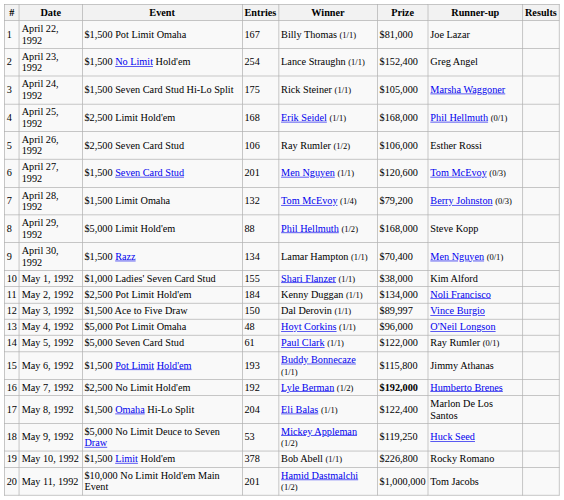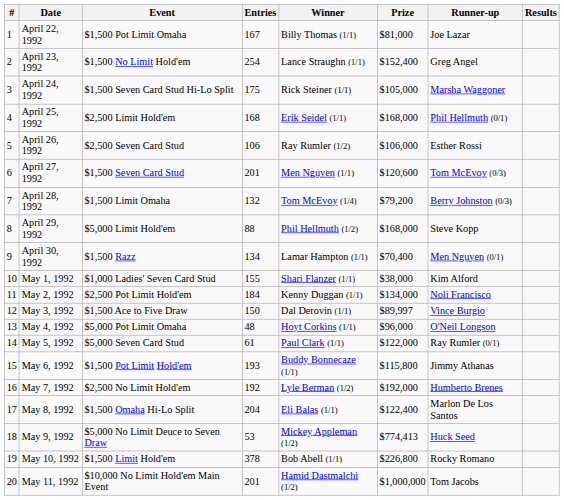 <table class="wikitable sortable">
 <tr>
 <th>#</th>
 <th>Date</th>
 <th bgcolor="#FFEBAD">Event</th>
 <th>Entries</th>
 <th bgcolor="#FFEBAD">Winner</th>
 <th bgcolor="#FFEBAD">Prize</th>
 <th bgcolor="#FFEBAD">Runner-up</th>
 <th>Results</th>
 </tr>
 <tr>
 <td>1</td>
 <td>April 22, 1992</td>
 <td>$1,500 Pot Limit Omaha</td>
 <td>167</td>
 <td>Billy Thomas <small>(1/1)</small></td>
 <td>$81,000</td>
 <td>Joe Lazar</td>
 <td></td>
 </tr>
 <tr>
 <td>2</td>
 <td>April 23, 1992</td>
 <td>$1,500 <a href='#'>No Limit</a> Hold'em</td>
 <td>254</td>
 <td>Lance Straughn <small>(1/1)</small></td>
 <td>$152,400</td>
 <td>Greg Angel</td>
 <td></td>
 </tr>
 <tr>
 <td>3</td>
 <td>April 24, 1992</td>
 <td>$1,500 Seven Card Stud Hi-Lo Split</td>
 <td>175</td>
 <td>Rick Steiner <small>(1/1)</small></td>
 <td>$105,000</td>
 <td><a href='#'>Marsha Waggoner</a></td>
 <td></td>
 </tr>
 <tr>
 <td>4</td>
 <td>April 25, 1992</td>
 <td>$2,500 Limit Hold'em</td>
 <td>168</td>
 <td><a href='#'>Erik Seidel</a> <small>(1/1)</small></td>
 <td>$168,000</td>
 <td><a href='#'>Phil Hellmuth</a> <small>(0/1)</small></td>
 <td></td>
 </tr>
 <tr>
 <td>5</td>
 <td>April 26, 1992</td>
 <td>$2,500 Seven Card Stud</td>
 <td>106</td>
 <td>Ray Rumler <small>(1/2)</small></td>
 <td>$106,000</td>
 <td>Esther Rossi</td>
 <td></td>
 </tr>
 <tr>
 <td>6</td>
 <td>April 27, 1992</td>
 <td>$1,500 <a href='#'>Seven Card Stud</a></td>
 <td>201</td>
 <td><a href='#'>Men Nguyen</a> <small>(1/1)</small></td>
 <td>$120,600</td>
 <td><a href='#'>Tom McEvoy</a> <small>(0/3)</small></td>
 <td></td>
 </tr>
 <tr>
 <td>7</td>
 <td>April 28, 1992</td>
 <td>$1,500 Limit Omaha</td>
 <td>132</td>
 <td><a href='#'>Tom McEvoy</a> <small>(1/4)</small></td>
 <td>$79,200</td>
 <td><a href='#'>Berry Johnston</a> <small>(0/3)</small></td>
 <td></td>
 </tr>
 <tr>
 <td>8</td>
 <td>April 29, 1992</td>
 <td>$5,000 Limit Hold'em</td>
 <td>88</td>
 <td><a href='#'>Phil Hellmuth</a> <small>(1/2)</small></td>
 <td>$168,000</td>
 <td>Steve Kopp</td>
 <td></td>
 </tr>
 <tr>
 <td>9</td>
 <td>April 30, 1992</td>
 <td>$1,500 <a href='#'>Razz</a></td>
 <td>134</td>
 <td>Lamar Hampton <small>(1/1)</small></td>
 <td>$70,400</td>
 <td><a href='#'>Men Nguyen</a> <small>(0/1)</small></td>
 <td></td>
 </tr>
 <tr>
 <td>10</td>
 <td>May 1, 1992</td>
 <td>$1,000 Ladies' Seven Card Stud</td>
 <td>155</td>
 <td><a href='#'>Shari Flanzer</a> <small>(1/1)</small></td>
 <td>$38,000</td>
 <td>Kim Alford</td>
 <td></td>
 </tr>
 <tr>
 <td>11</td>
 <td>May 2, 1992</td>
 <td>$2,500 Pot Limit Hold'em</td>
 <td>184</td>
 <td>Kenny Duggan <small>(1/1)</small></td>
 <td>$134,000</td>
 <td><a href='#'>Noli Francisco</a></td>
 <td></td>
 </tr>
 <tr>
 <td>12</td>
 <td>May 3, 1992</td>
 <td>$1,500 Ace to Five Draw</td>
 <td>150</td>
 <td>Dal Derovin <small>(1/1)</small></td>
 <td>$89,997</td>
 <td><a href='#'>Vince Burgio</a></td>
 <td></td>
 </tr>
 <tr>
 <td>13</td>
 <td>May 4, 1992</td>
 <td>$5,000 Pot Limit Omaha</td>
 <td>48</td>
 <td><a href='#'>Hoyt Corkins</a> <small>(1/1)</small></td>
 <td>$96,000</td>
 <td><a href='#'>O'Neil Longson</a></td>
 <td></td>
 </tr>
 <tr>
 <td>14</td>
 <td>May 5, 1992</td>
 <td>$5,000 Seven Card Stud</td>
 <td>61</td>
 <td><a href='#'>Paul Clark</a> <small>(1/1)</small></td>
 <td>$122,000</td>
 <td>Ray Rumler <small>(0/1)</small></td>
 <td></td>
 </tr>
 <tr>
 <td>15</td>
 <td>May 6, 1992</td>
 <td>$1,500 <a href='#'>Pot Limit</a> <a href='#'>Hold'em</a></td>
 <td>193</td>
 <td><a href='#'>Buddy Bonnecaze</a> <small>(1/1)</small></td>
 <td>$115,800</td>
 <td>Jimmy Athanas</td>
 <td></td>
 </tr>
 <tr>
 <td>16</td>
 <td>May 7, 1992</td>
 <td>$2,500 No Limit Hold'em</td>
 <td>192</td>
 <td><a href='#'>Lyle Berman</a> <small>(1/2)</small></td>
-<td><strong>$192,000</strong></td>
+<td>$192,000</td>
 <td><a href='#'>Humberto Brenes</a></td>
 <td></td>
 </tr>
 <tr>
 <td>17</td>
 <td>May 8, 1992</td>
 <td>$1,500 <a href='#'>Omaha</a> Hi-Lo Split</td>
 <td>204</td>
 <td><a href='#'>Eli Balas</a> <small>(1/1)</small></td>
 <td>$122,400</td>
 <td>Marlon De Los Santos</td>
 <td></td>
 </tr>
 <tr>
 <td>18</td>
 <td>May 9, 1992</td>
 <td>$5,000 No Limit Deuce to Seven <a href='#'>Draw</a></td>
 <td>53</td>
 <td><a href='#'>Mickey Appleman</a> <small>(1/2)</small></td>
-<td>$119,250</td>
+<td>$774,413</td>
 <td><a href='#'>Huck Seed</a></td>
 <td></td>
 </tr>
 <tr>
 <td>19</td>
 <td>May 10, 1992</td>
 <td>$1,500 <a href='#'>Limit</a> Hold'em</td>
 <td>378</td>
 <td>Bob Abell <small>(1/1)</small></td>
 <td>$226,800</td>
 <td>Rocky Romano</td>
 <td></td>
 </tr>
 <tr>
 <td>20</td>
 <td>May 11, 1992</td>
 <td>$10,000 No Limit Hold'em Main Event</td>
 <td>201</td>
 <td><a href='#'>Hamid Dastmalchi</a> <small>(1/2)</small></td>
 <td>$1,000,000</td>
 <td>Tom Jacobs</td>
 <td></td>
 </tr>
 </table>
